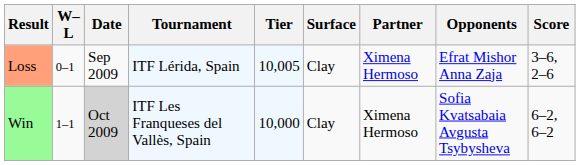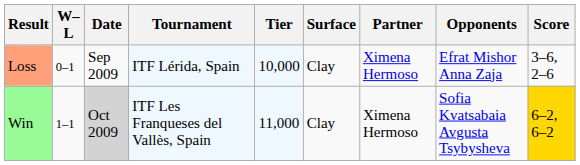 <table class="sortable wikitable">
 <tr>
 <th>Result</th>
 <th class="unsortable">W–L</th>
 <th>Date</th>
 <th>Tournament</th>
 <th>Tier</th>
 <th>Surface</th>
 <th>Partner</th>
 <th>Opponents</th>
 <th class="unsortable">Score</th>
 </tr>
 <tr>
 <td bgcolor=FFA07A>Loss</td>
 <td><small>0–1</small></td>
 <td>Sep 2009</td>
 <td style="background:#f0f8ff;">ITF Lérida, Spain</td>
-<td style="background:#f0f8ff;">10,005</td>
+<td style="background:#f0f8ff;">10,000</td>
 <td>Clay</td>
 <td> <a href='#'>Ximena Hermoso</a></td>
 <td> <a href='#'>Efrat Mishor</a> <br>  <a href='#'>Anna Zaja</a></td>
 <td>3–6, 2–6</td>
 </tr>
 <tr>
 <td bgcolor=98FB98>Win</td>
 <td><small>1–1</small></td>
 <td style="background: lightgrey;">Oct 2009</td>
 <td style="background:#f0f8ff;">ITF Les Franqueses del Vallès, Spain</td>
-<td style="background:#f0f8ff;">10,000</td>
+<td style="background:#f0f8ff;">11,000</td>
 <td>Clay</td>
 <td> Ximena Hermoso</td>
 <td> <a href='#'>Sofia Kvatsabaia</a> <br>  <a href='#'>Avgusta Tsybysheva</a></td>
-<td>6–2, 6–2</td>
+<td style="background: gold;">6–2, 6–2</td>
 </tr>
 </table>
